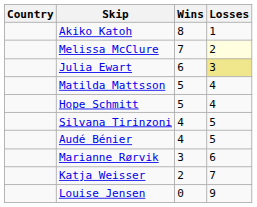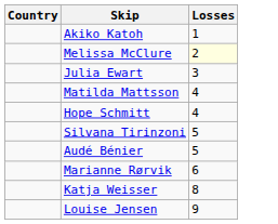 <table class="wikitable">
 <tr>
 <th>Country</th>
 <th>Skip</th>
-<th>Wins</th>
 <th>Losses</th>
 </tr>
 <tr>
 <td></td>
 <td><a href='#'>Akiko Katoh</a></td>
-<td>8</td>
 <td>1</td>
 </tr>
 <tr>
 <td></td>
 <td><a href='#'>Melissa McClure</a></td>
-<td>7</td>
 <td style="background: lightyellow;">2</td>
 </tr>
 <tr>
 <td></td>
 <td><a href='#'>Julia Ewart</a></td>
-<td>6</td>
-<td style="background: khaki;">3</td>
+<td>3</td>
 </tr>
 <tr>
 <td></td>
 <td><a href='#'>Matilda Mattsson</a></td>
-<td>5</td>
 <td>4</td>
 </tr>
 <tr>
 <td></td>
 <td><a href='#'>Hope Schmitt</a></td>
-<td>5</td>
 <td>4</td>
 </tr>
 <tr>
 <td></td>
 <td><a href='#'>Silvana Tirinzoni</a></td>
-<td>4</td>
 <td>5</td>
 </tr>
 <tr>
 <td></td>
 <td><a href='#'>Audé Bénier</a></td>
-<td>4</td>
 <td>5</td>
 </tr>
 <tr>
 <td></td>
 <td><a href='#'>Marianne Rørvik</a></td>
-<td>3</td>
 <td>6</td>
 </tr>
 <tr>
 <td></td>
 <td><a href='#'>Katja Weisser</a></td>
-<td>2</td>
-<td>7</td>
+<td>8</td>
 </tr>
 <tr>
 <td></td>
 <td><a href='#'>Louise Jensen</a></td>
-<td>0</td>
 <td>9</td>
 </tr>
 </table>
